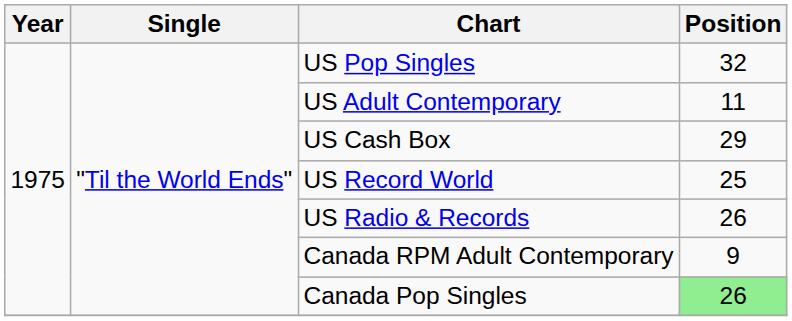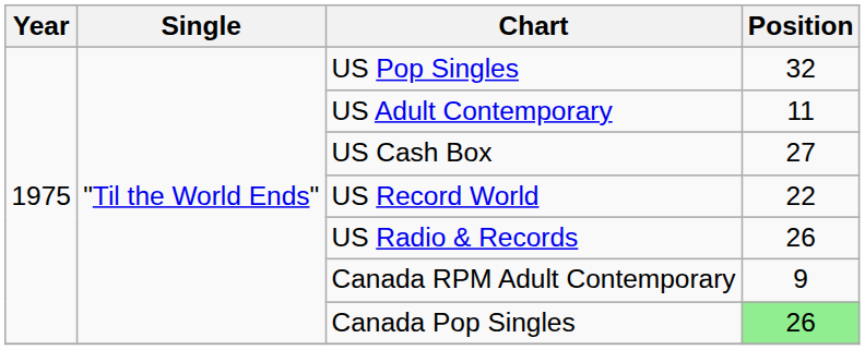 <table class="wikitable">
 <tr>
 <th>Year</th>
 <th>Single</th>
 <th>Chart</th>
 <th>Position</th>
 </tr>
 <tr>
 <td rowspan="7">1975</td>
 <td rowspan="7">"<a href='#'>Til the World Ends</a>"</td>
 <td>US <a href='#'>Pop Singles</a></td>
 <td align="center">32</td>
 </tr>
 <tr>
 <td>US <a href='#'>Adult Contemporary</a></td>
 <td align="center">11</td>
 </tr>
 <tr>
 <td>US Cash Box</td>
-<td align="center">29</td>
+<td align="center">27</td>
 </tr>
 <tr>
 <td>US <a href='#'>Record World</a></td>
-<td align="center">25</td>
+<td align="center">22</td>
 </tr>
 <tr>
 <td>US <a href='#'>Radio & Records</a></td>
 <td align="center">26</td>
 </tr>
 <tr>
 <td>Canada RPM Adult Contemporary</td>
 <td align="center">9</td>
 </tr>
 <tr>
 <td>Canada Pop Singles</td>
 <td align="center" style="background: lightgreen;">26</td>
 </tr>
 <tr>
 </tr>
 </table>
